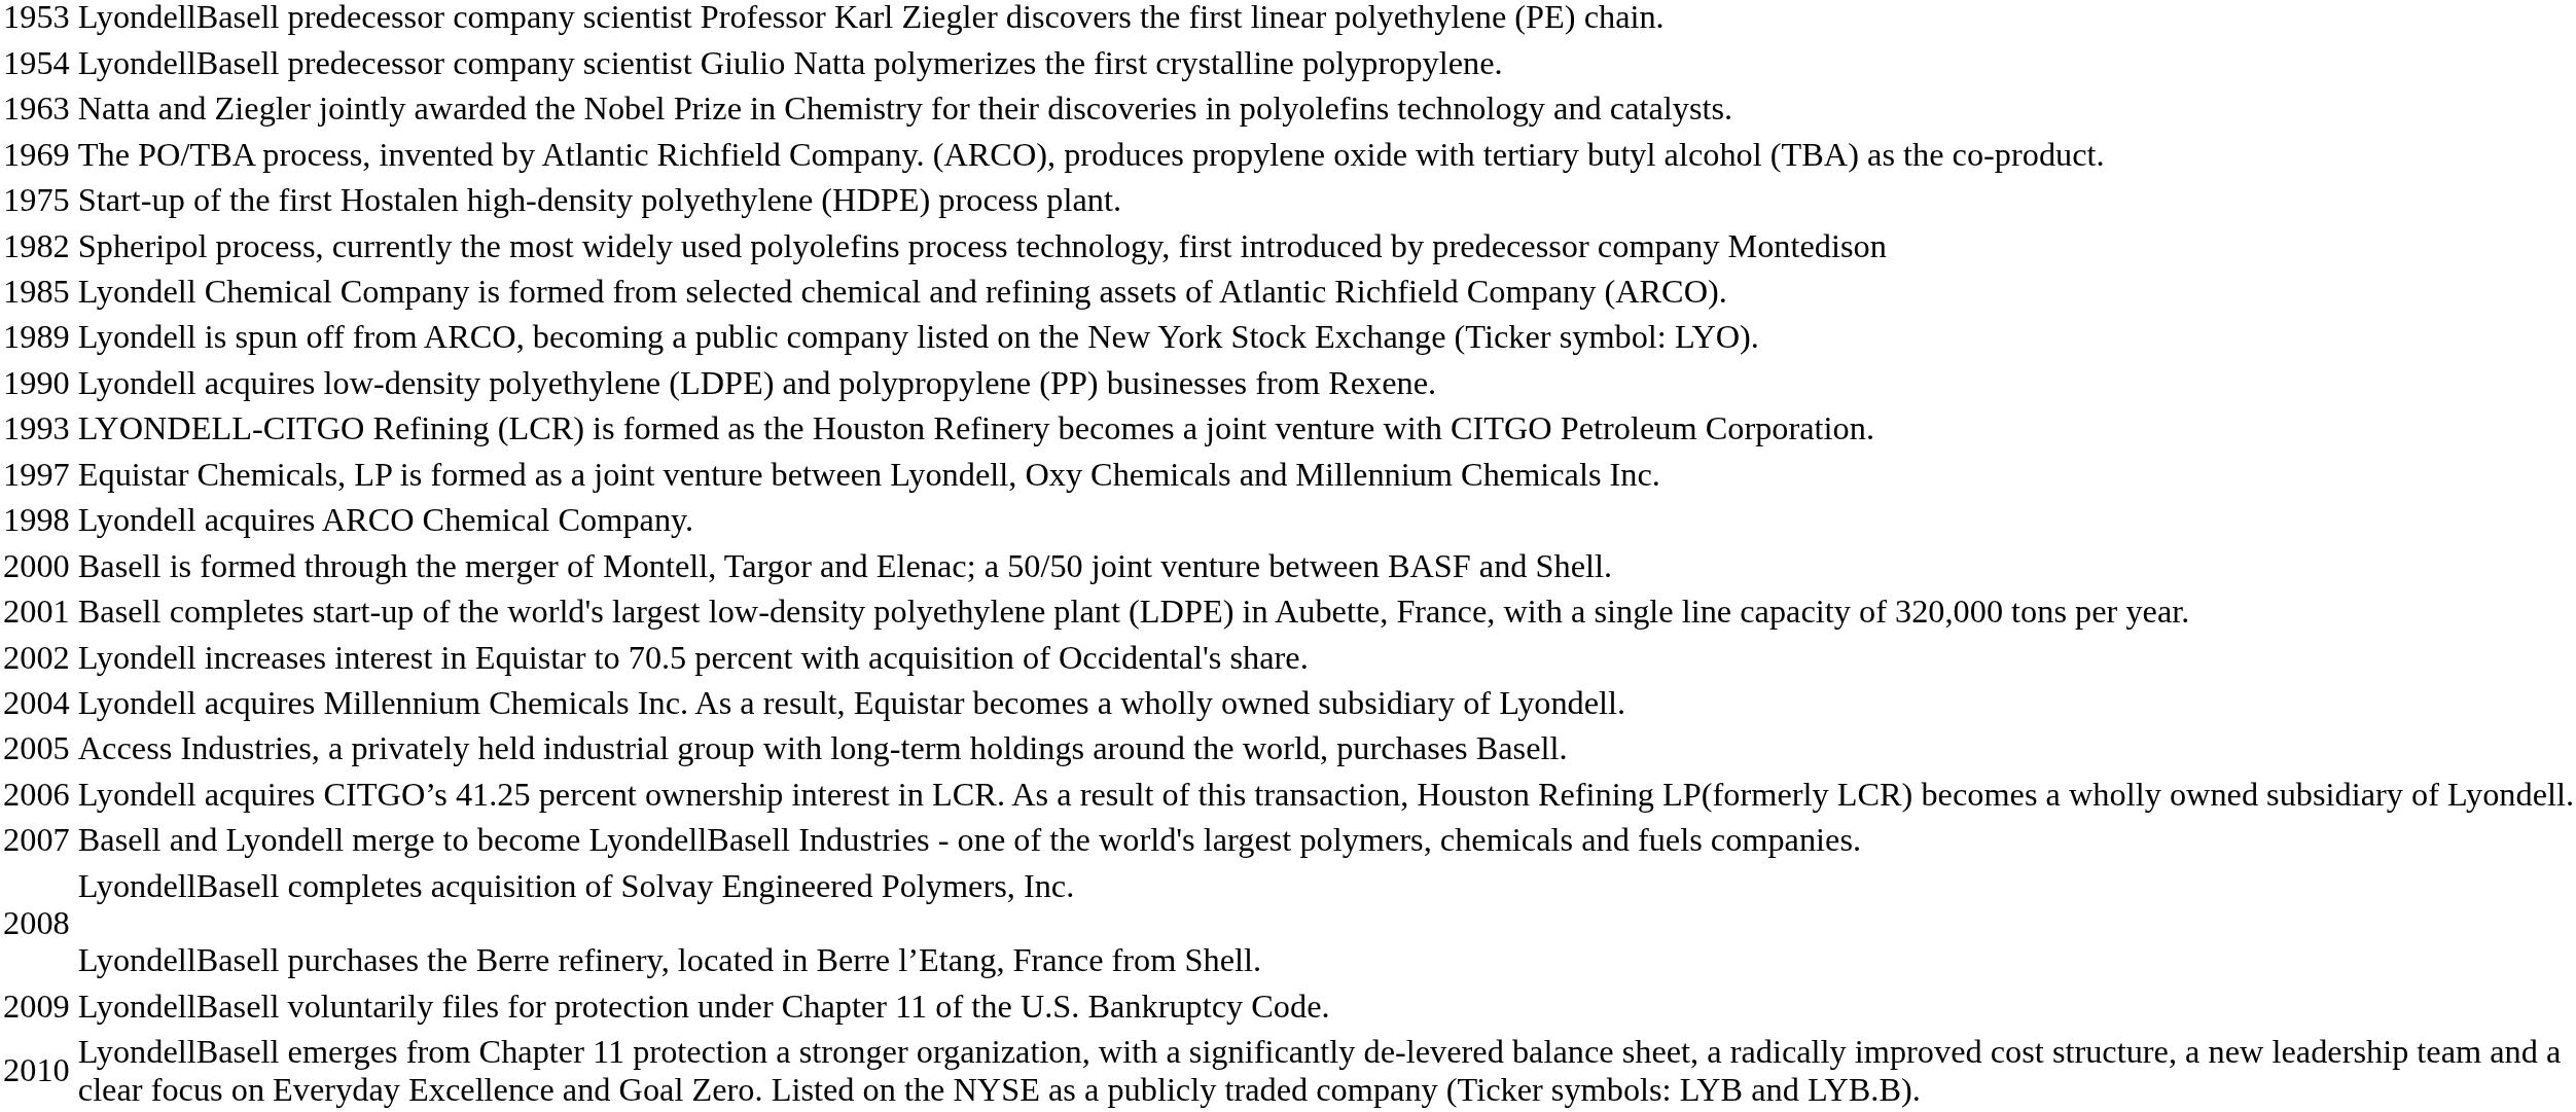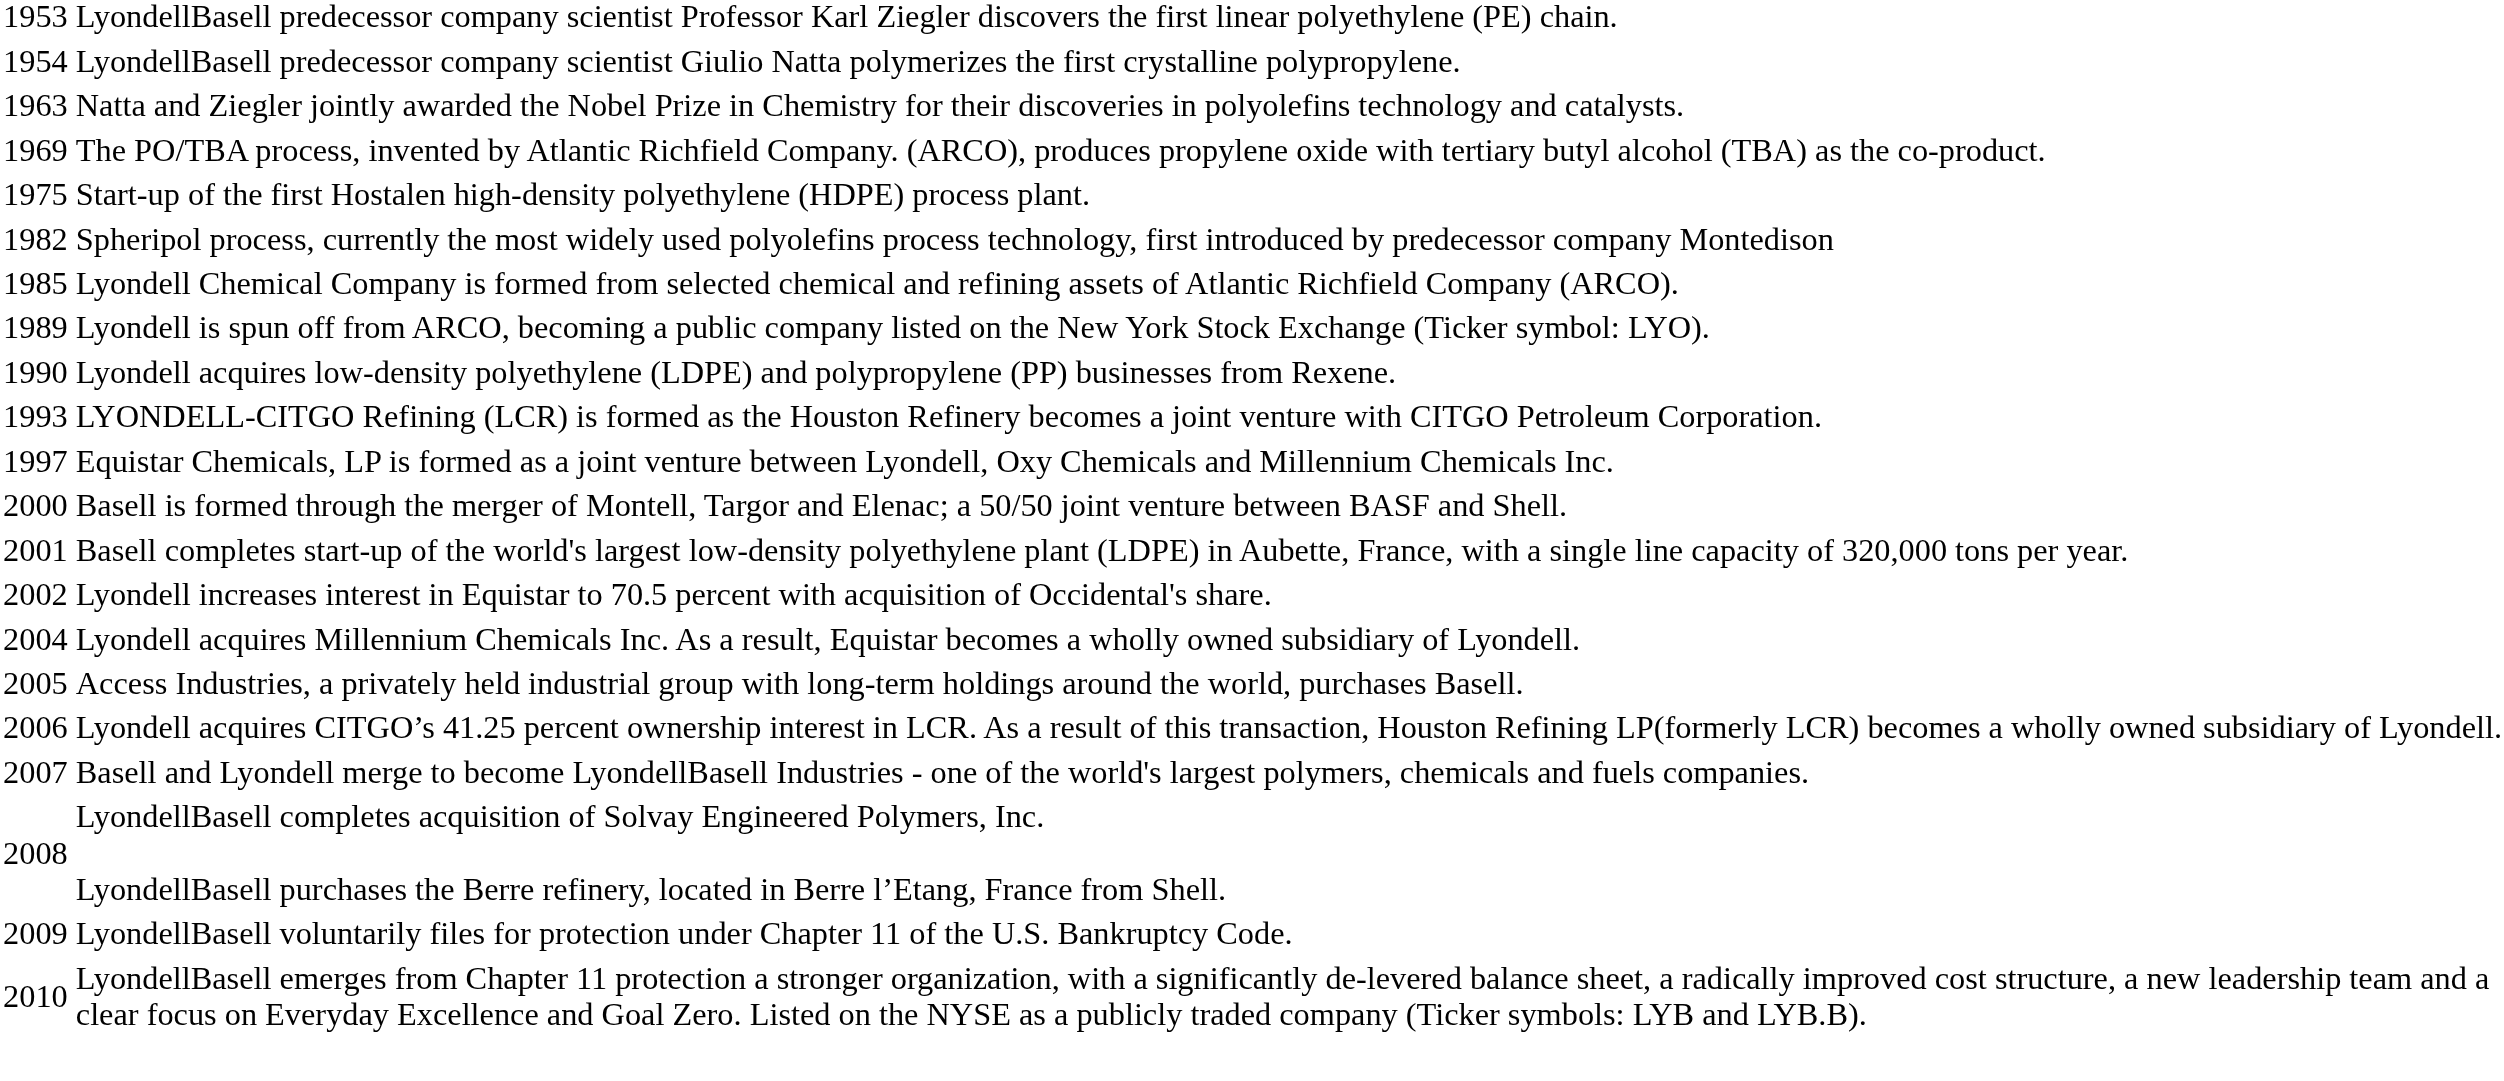 <table>
 <tr>
 <td>1953</td>
 <td>LyondellBasell predecessor company scientist Professor Karl Ziegler discovers the first linear polyethylene (PE) chain.</td>
 </tr>
 <tr>
 <td>1954</td>
 <td>LyondellBasell predecessor company scientist Giulio Natta polymerizes the first crystalline polypropylene.</td>
 </tr>
 <tr>
 <td>1963</td>
 <td>Natta and Ziegler jointly awarded the Nobel Prize in Chemistry for their discoveries in polyolefins technology and catalysts.</td>
 </tr>
 <tr>
 <td>1969</td>
 <td>The PO/TBA process, invented by Atlantic Richfield Company. (ARCO), produces propylene oxide with tertiary butyl alcohol (TBA) as the co-product.</td>
 </tr>
 <tr>
 <td>1975</td>
 <td>Start-up of the first Hostalen high-density polyethylene (HDPE) process plant.</td>
 </tr>
 <tr>
 <td>1982</td>
 <td>Spheripol process, currently the most widely used polyolefins process technology, first introduced by predecessor company Montedison</td>
 </tr>
 <tr>
 <td>1985</td>
 <td>Lyondell Chemical Company is formed from selected chemical and refining assets of Atlantic Richfield Company (ARCO).</td>
 </tr>
 <tr>
 <td>1989</td>
 <td>Lyondell is spun off from ARCO, becoming a public company listed on the New York Stock Exchange (Ticker symbol: LYO).</td>
 </tr>
 <tr>
 <td>1990</td>
 <td>Lyondell acquires low-density polyethylene (LDPE) and polypropylene (PP) businesses from Rexene.</td>
 </tr>
 <tr>
 <td>1993</td>
 <td>LYONDELL-CITGO Refining (LCR) is formed as the Houston Refinery becomes a joint venture with CITGO Petroleum Corporation.</td>
 </tr>
 <tr>
 <td>1997</td>
 <td>Equistar Chemicals, LP is formed as a joint venture between Lyondell, Oxy Chemicals and Millennium Chemicals Inc.</td>
 </tr>
 <tr>
-<td>1998</td>
-<td>Lyondell acquires ARCO Chemical Company.</td>
-</tr>
-<tr>
 <td>2000</td>
 <td>Basell is formed through the merger of Montell, Targor and Elenac; a 50/50 joint venture between BASF and Shell.</td>
 </tr>
 <tr>
 <td>2001</td>
 <td>Basell completes start-up of the world's largest low-density polyethylene plant (LDPE) in Aubette, France, with a single line capacity of 320,000 tons per year.</td>
 </tr>
 <tr>
 <td>2002</td>
 <td>Lyondell increases interest in Equistar to 70.5 percent with acquisition of Occidental's share.</td>
 </tr>
 <tr>
 <td>2004</td>
 <td>Lyondell acquires Millennium Chemicals Inc. As a result, Equistar becomes a wholly owned subsidiary of Lyondell.</td>
 </tr>
 <tr>
 <td>2005</td>
 <td>Access Industries, a privately held industrial group with long-term holdings around the world, purchases Basell.</td>
 </tr>
 <tr>
 <td>2006</td>
 <td>Lyondell acquires CITGO’s 41.25 percent ownership interest in LCR. As a result of this transaction, Houston Refining LP(formerly LCR) becomes a wholly owned subsidiary of Lyondell.</td>
 </tr>
 <tr>
 <td>2007</td>
 <td>Basell and Lyondell merge to become LyondellBasell Industries - one of the world's largest polymers, chemicals and fuels companies.</td>
 </tr>
 <tr>
 <td>2008</td>
 <td>LyondellBasell completes acquisition of Solvay Engineered Polymers, Inc.<br><br>LyondellBasell purchases the Berre refinery, located in Berre l’Etang, France from Shell. <br></td>
 </tr>
 <tr>
 <td>2009</td>
 <td>LyondellBasell voluntarily files for protection under Chapter 11 of the U.S. Bankruptcy Code.</td>
 </tr>
 <tr>
 <td>2010</td>
 <td>LyondellBasell emerges from Chapter 11 protection a stronger organization, with a significantly de-levered balance sheet, a radically improved cost structure, a new leadership team and a clear focus on Everyday Excellence and Goal Zero. Listed on the NYSE as a publicly traded company (Ticker symbols: LYB and LYB.B).</td>
 </tr>
 </table>
